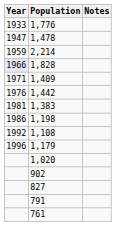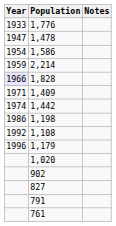 <table class="wikitable">
 <tr>
 <th>Year</th>
 <th>Population</th>
 <th>Notes</th>
 </tr>
 <tr>
 <td>1933</td>
 <td>1,776</td>
 <td></td>
 </tr>
 <tr>
 <td>1947</td>
 <td>1,478</td>
+<td></td>
+</tr>
+<tr>
+<td>1954</td>
+<td>1,586</td>
 <td></td>
 </tr>
 <tr>
 <td>1959</td>
 <td>2,214</td>
 <td></td>
 </tr>
 <tr>
 <td style="background: lavender;">1966</td>
 <td>1,828</td>
 <td></td>
 </tr>
 <tr>
 <td>1971</td>
 <td>1,409</td>
 <td></td>
 </tr>
 <tr>
-<td>1976</td>
+<td>1974</td>
 <td>1,442</td>
-<td></td>
-</tr>
-<tr>
-<td>1981</td>
-<td>1,383</td>
 <td></td>
 </tr>
 <tr>
 <td>1986</td>
 <td>1,198</td>
 <td></td>
 </tr>
 <tr>
 <td>1992</td>
 <td>1,108</td>
 <td></td>
 </tr>
 <tr>
 <td>1996</td>
 <td>1,179</td>
 <td></td>
 </tr>
 <tr>
 <td></td>
 <td>1,020</td>
 <td></td>
 </tr>
 <tr>
 <td></td>
 <td>902</td>
 <td></td>
 </tr>
 <tr>
 <td></td>
 <td>827</td>
 <td></td>
 </tr>
 <tr>
 <td></td>
 <td>791</td>
 <td></td>
 </tr>
 <tr>
 <td></td>
 <td>761</td>
 <td></td>
 </tr>
 </table>
